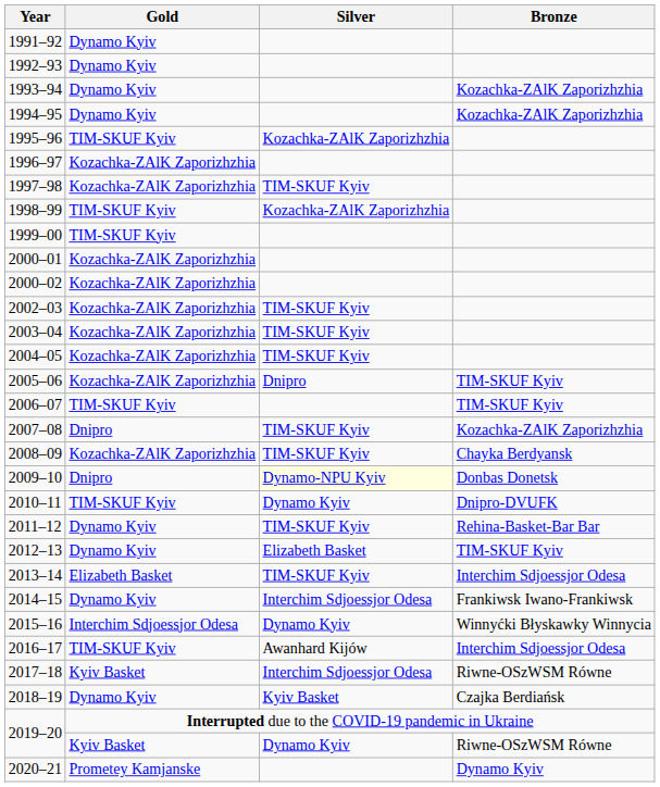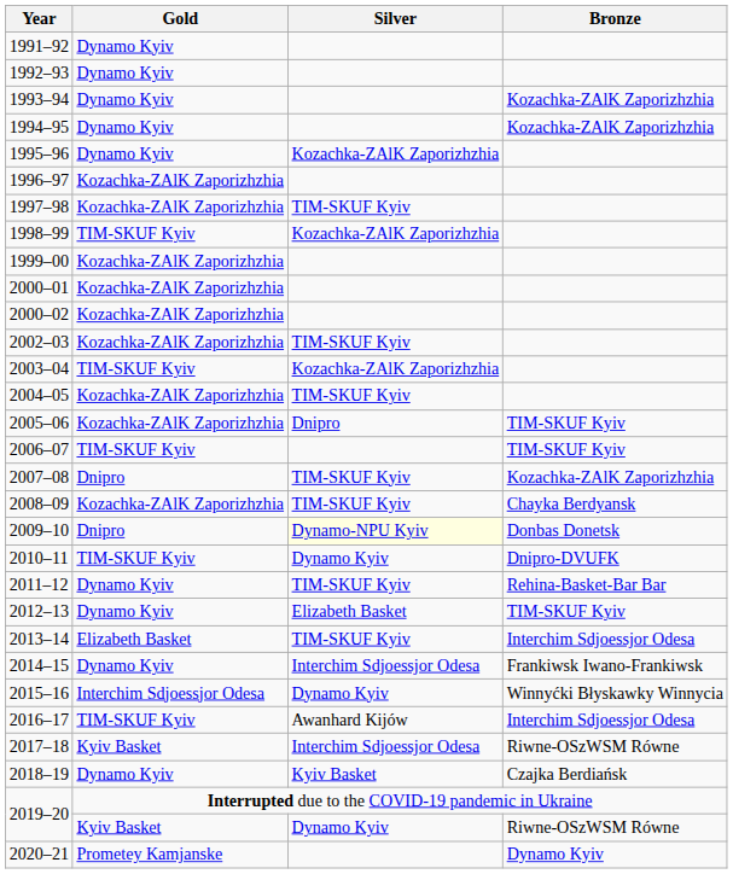 <table class="wikitable">
 <tr>
 <th>Year</th>
 <th>Gold</th>
 <th>Silver</th>
 <th>Bronze</th>
 </tr>
 <tr>
 <td>1991–92</td>
 <td><a href='#'>Dynamo Kyiv</a></td>
 <td></td>
 <td></td>
 </tr>
 <tr>
 <td>1992–93</td>
 <td><a href='#'>Dynamo Kyiv</a></td>
 <td></td>
 <td></td>
 </tr>
 <tr>
 <td>1993–94</td>
 <td><a href='#'>Dynamo Kyiv</a></td>
 <td></td>
 <td><a href='#'>Kozachka-ZAlK Zaporizhzhia</a></td>
 </tr>
 <tr>
 <td>1994–95</td>
 <td><a href='#'>Dynamo Kyiv</a></td>
 <td></td>
 <td><a href='#'>Kozachka-ZAlK Zaporizhzhia</a></td>
 </tr>
 <tr>
 <td>1995–96</td>
-<td><a href='#'>TIM-SKUF Kyiv</a></td>
+<td><a href='#'>Dynamo Kyiv</a></td>
 <td><a href='#'>Kozachka-ZAlK Zaporizhzhia</a></td>
 <td></td>
 </tr>
 <tr>
 <td>1996–97</td>
 <td><a href='#'>Kozachka-ZAlK Zaporizhzhia</a></td>
 <td></td>
 <td></td>
 </tr>
 <tr>
 <td>1997–98</td>
 <td><a href='#'>Kozachka-ZAlK Zaporizhzhia</a></td>
 <td><a href='#'>TIM-SKUF Kyiv</a></td>
 <td></td>
 </tr>
 <tr>
 <td>1998–99</td>
 <td><a href='#'>TIM-SKUF Kyiv</a></td>
 <td><a href='#'>Kozachka-ZAlK Zaporizhzhia</a></td>
 <td></td>
 </tr>
 <tr>
 <td>1999–00</td>
-<td><a href='#'>TIM-SKUF Kyiv</a></td>
+<td><a href='#'>Kozachka-ZAlK Zaporizhzhia</a></td>
 <td></td>
 <td></td>
 </tr>
 <tr>
 <td>2000–01</td>
 <td><a href='#'>Kozachka-ZAlK Zaporizhzhia</a></td>
 <td></td>
 <td></td>
 </tr>
 <tr>
 <td>2000–02</td>
 <td><a href='#'>Kozachka-ZAlK Zaporizhzhia</a></td>
 <td></td>
 <td></td>
 </tr>
 <tr>
 <td>2002–03</td>
 <td><a href='#'>Kozachka-ZAlK Zaporizhzhia</a></td>
 <td><a href='#'>TIM-SKUF Kyiv</a></td>
 <td></td>
 </tr>
 <tr>
 <td>2003–04</td>
+<td><a href='#'>TIM-SKUF Kyiv</a></td>
 <td><a href='#'>Kozachka-ZAlK Zaporizhzhia</a></td>
-<td><a href='#'>TIM-SKUF Kyiv</a></td>
 <td></td>
 </tr>
 <tr>
 <td>2004–05</td>
 <td><a href='#'>Kozachka-ZAlK Zaporizhzhia</a></td>
 <td><a href='#'>TIM-SKUF Kyiv</a></td>
 <td></td>
 </tr>
 <tr>
 <td>2005–06</td>
 <td><a href='#'>Kozachka-ZAlK Zaporizhzhia</a></td>
 <td><a href='#'>Dnipro</a></td>
 <td><a href='#'>TIM-SKUF Kyiv</a></td>
 </tr>
 <tr>
 <td>2006–07</td>
 <td><a href='#'>TIM-SKUF Kyiv</a></td>
 <td></td>
 <td><a href='#'>TIM-SKUF Kyiv</a></td>
 </tr>
 <tr>
 <td>2007–08</td>
 <td><a href='#'>Dnipro</a></td>
 <td><a href='#'>TIM-SKUF Kyiv</a></td>
 <td><a href='#'>Kozachka-ZAlK Zaporizhzhia</a></td>
 </tr>
 <tr>
 <td>2008–09</td>
 <td><a href='#'>Kozachka-ZAlK Zaporizhzhia</a></td>
 <td><a href='#'>TIM-SKUF Kyiv</a></td>
 <td><a href='#'>Chayka Berdyansk</a></td>
 </tr>
 <tr>
 <td>2009–10</td>
 <td><a href='#'>Dnipro</a></td>
 <td style="background: lightyellow;"><a href='#'>Dynamo-NPU Kyiv</a></td>
 <td><a href='#'>Donbas Donetsk</a></td>
 </tr>
 <tr>
 <td>2010–11</td>
 <td><a href='#'>TIM-SKUF Kyiv</a></td>
 <td><a href='#'>Dynamo Kyiv</a></td>
 <td><a href='#'>Dnipro-DVUFK</a></td>
 </tr>
 <tr>
 <td>2011–12</td>
 <td><a href='#'>Dynamo Kyiv</a></td>
 <td><a href='#'>TIM-SKUF Kyiv</a></td>
 <td><a href='#'>Rehina-Basket-Bar Bar</a></td>
 </tr>
 <tr>
 <td>2012–13</td>
 <td><a href='#'>Dynamo Kyiv</a></td>
 <td><a href='#'>Elizabeth Basket</a></td>
 <td><a href='#'>TIM-SKUF Kyiv</a></td>
 </tr>
 <tr>
 <td>2013–14</td>
 <td><a href='#'>Elizabeth Basket</a></td>
 <td><a href='#'>TIM-SKUF Kyiv</a></td>
 <td><a href='#'>Interchim Sdjoessjor Odesa</a></td>
 </tr>
 <tr>
 <td>2014–15</td>
 <td><a href='#'>Dynamo Kyiv</a></td>
 <td><a href='#'>Interchim Sdjoessjor Odesa</a></td>
 <td>Frankiwsk Iwano-Frankiwsk</td>
 </tr>
 <tr>
 <td>2015–16</td>
 <td><a href='#'>Interchim Sdjoessjor Odesa</a></td>
 <td><a href='#'>Dynamo Kyiv</a></td>
 <td>Winnyćki Błyskawky Winnycia</td>
 </tr>
 <tr>
 <td>2016–17</td>
 <td><a href='#'>TIM-SKUF Kyiv</a></td>
 <td>Awanhard Kijów</td>
 <td><a href='#'>Interchim Sdjoessjor Odesa</a></td>
 </tr>
 <tr>
 <td>2017–18</td>
 <td><a href='#'>Kyiv Basket</a></td>
 <td><a href='#'>Interchim Sdjoessjor Odesa</a></td>
 <td>Riwne-OSzWSM Równe</td>
 </tr>
 <tr>
 <td>2018–19</td>
 <td><a href='#'>Dynamo Kyiv</a></td>
 <td><a href='#'>Kyiv Basket</a></td>
 <td>Czajka Berdiańsk</td>
 </tr>
 <tr>
 <td rowspan=2>2019–20</td>
 <td colspan=3 align=center><strong>Interrupted </strong> due to the <a href='#'>COVID-19 pandemic in Ukraine</a></td>
 </tr>
 <tr>
 <td><a href='#'>Kyiv Basket</a></td>
 <td><a href='#'>Dynamo Kyiv</a></td>
 <td>Riwne-OSzWSM Równe</td>
 </tr>
 <tr>
 <td>2020–21</td>
 <td><a href='#'>Prometey Kamjanske</a></td>
 <td></td>
 <td><a href='#'>Dynamo Kyiv</a></td>
 </tr>
 </table>
